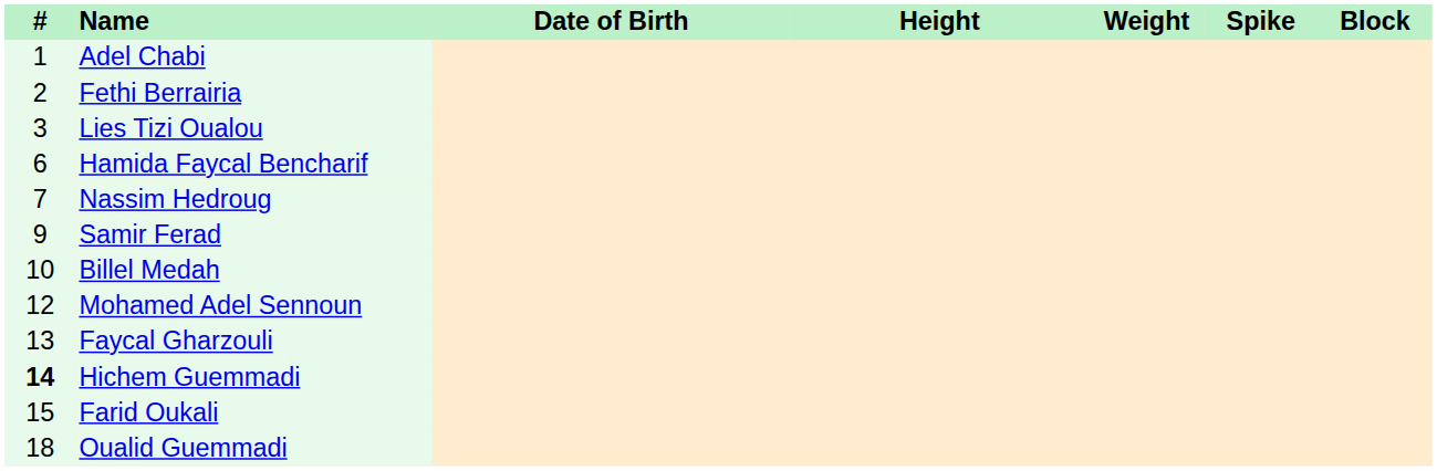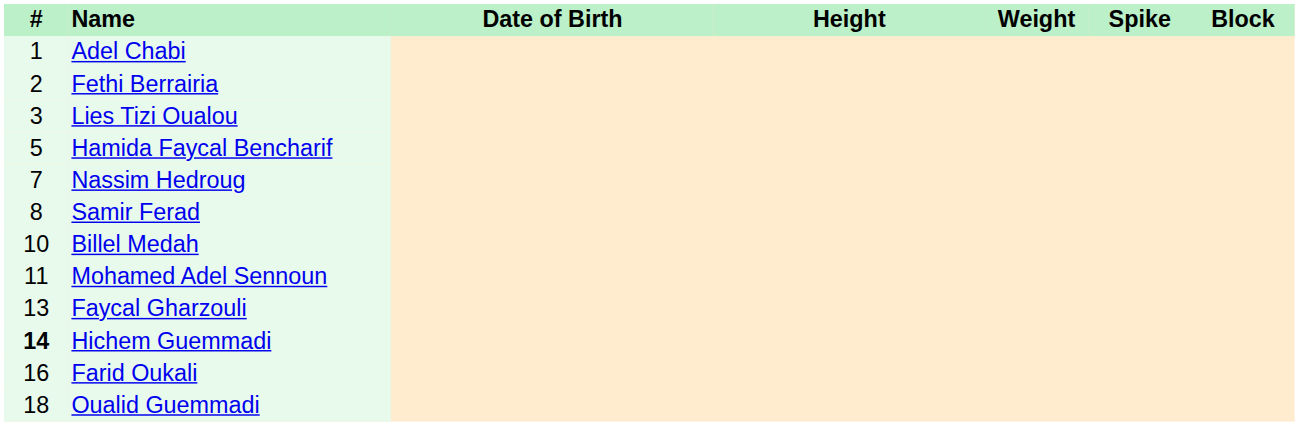 <table border=0 cellpadding=2 cellspacing=0  |- bgcolor=#FFECCE style=text-align:center; font-size:90%; width=100%>
 <tr bgcolor=#BBF0C9>
 <th width=5%>#</th>
 <th width=25% align=left>Name</th>
 <th width=25%>Date of Birth</th>
 <th width=21%>Height</th>
 <th width=8%>Weight</th>
 <th width=8%>Spike</th>
 <th width=8%>Block</th>
 </tr>
 <tr bgcolor=#E7FAEC>
 <td>1</td>
 <td align="left"><a href='#'>Adel Chabi</a></td>
 </tr>
 <tr bgcolor=#E7FAEC>
 <td>2</td>
 <td align="left"><a href='#'>Fethi Berrairia</a></td>
 </tr>
 <tr bgcolor=#E7FAEC>
 <td>3</td>
 <td align="left"><a href='#'>Lies Tizi Oualou</a></td>
 </tr>
 <tr bgcolor=#E7FAEC>
-<td>6</td>
+<td>5</td>
 <td align="left"><a href='#'>Hamida Faycal Bencharif</a></td>
 </tr>
 <tr bgcolor=#E7FAEC>
 <td>7</td>
 <td align="left"><a href='#'>Nassim Hedroug</a></td>
 </tr>
 <tr bgcolor=#E7FAEC>
-<td>9</td>
+<td>8</td>
 <td align="left"><a href='#'>Samir Ferad</a></td>
 </tr>
 <tr bgcolor=#E7FAEC>
 <td>10</td>
 <td align="left"><a href='#'>Billel Medah</a></td>
 </tr>
 <tr bgcolor=#E7FAEC>
-<td>12</td>
+<td>11</td>
 <td align="left"><a href='#'>Mohamed Adel Sennoun</a></td>
 </tr>
 <tr bgcolor=#E7FAEC>
 <td>13</td>
 <td align="left"><a href='#'>Faycal Gharzouli</a></td>
 </tr>
 <tr bgcolor=#E7FAEC>
 <td><strong>14</strong></td>
 <td align="left"><a href='#'>Hichem Guemmadi</a></td>
 </tr>
 <tr bgcolor=#E7FAEC>
-<td>15</td>
+<td>16</td>
 <td align="left"><a href='#'>Farid Oukali</a></td>
 </tr>
 <tr bgcolor=#E7FAEC>
 <td>18</td>
 <td align="left"><a href='#'>Oualid Guemmadi</a></td>
 </tr>
 </table>
